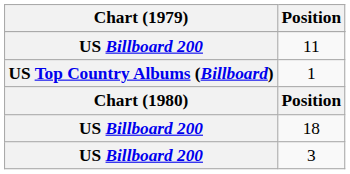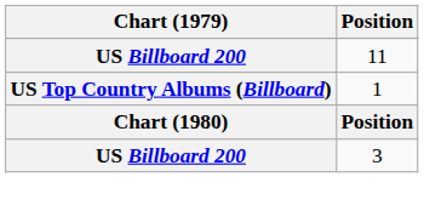 <table class="wikitable plainrowheaders" style="text-align:center">
 <tr>
 <th scope="col">Chart (1979)</th>
 <th scope="col">Position</th>
 </tr>
 <tr>
 </tr>
 <tr>
 <th scope="row">US <em><a href='#'>Billboard 200</a></em></th>
 <td style="text-align:center;">11</td>
 </tr>
 <tr>
 <th scope="row">US <a href='#'>Top Country Albums</a> (<em><a href='#'>Billboard</a></em>)</th>
 <td style="text-align:center;">1</td>
 </tr>
 <tr>
 <th scope="col">Chart (1980)</th>
 <th scope="col">Position</th>
 </tr>
 <tr>
 <th scope="row">US <em><a href='#'>Billboard 200</a></em></th>
-<td style="text-align:center;">18</td>
-</tr>
-<tr>
-<th scope="row">US <em><a href='#'>Billboard 200</a></em></th>
 <td style="text-align:center;">3</td>
 </tr>
 </table>
